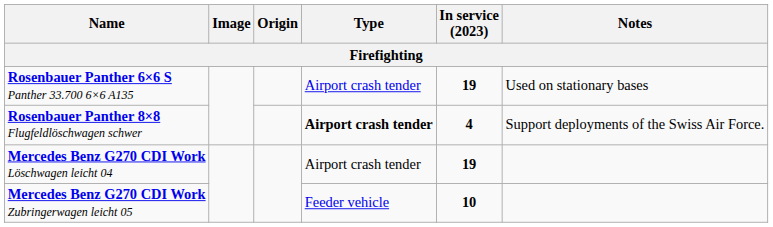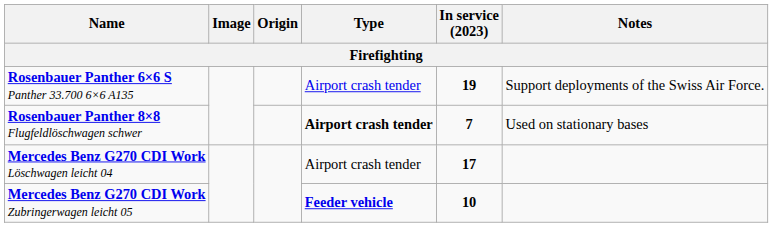 <table class="wikitable">
 <tr>
 <th>Name</th>
 <th>Image</th>
 <th>Origin</th>
 <th>Type</th>
 <th>In service<br>(2023)</th>
 <th>Notes</th>
 </tr>
 <tr>
 <th colspan="6">Firefighting</th>
 </tr>
 <tr>
 <td><a href='#'><strong>Rosenbauer Panther  6×6 S</strong></a><br><small><em>Panther 33.700 6×6 A135</em></small></td>
 <td rowspan="2" style="text-align: center; "></td>
 <td></td>
 <td><a href='#'>Airport crash tender</a></td>
 <td style="text-align: center; "><strong>19</strong></td>
-<td>Used on stationary bases</td>
+<td>Support deployments of the Swiss Air Force. </td>
 </tr>
 <tr>
 <td><a href='#'><strong>Rosenbauer Panther 8×8</strong></a><br><small><em>Flugfeldlöschwagen schwer</em></small></td>
 <td></td>
 <td><strong>Airport crash tender</strong></td>
-<td style="text-align: center; "><strong>4</strong></td>
-<td>Support deployments of the Swiss Air Force. </td>
+<td style="text-align: center; "><strong>7</strong></td>
+<td>Used on stationary bases</td>
 </tr>
 <tr>
 <td><a href='#'><strong>Mercedes Benz G270 CDI Work</strong></a><br><small><em>Löschwagen leicht 04</em></small></td>
 <td rowspan="2" style="text-align: center; "></td>
 <td rowspan="2"></td>
 <td>Airport crash tender</td>
-<td style="text-align: center; "><strong>19</strong></td>
+<td style="text-align: center; "><strong>17</strong></td>
 <td></td>
 </tr>
 <tr>
 <td><a href='#'><strong>Mercedes Benz G270 CDI Work</strong></a><br><small><em>Zubringerwagen leicht 05</em></small></td>
-<td><a href='#'>Feeder vehicle</a></td>
+<td><strong><a href='#'>Feeder vehicle</a></strong></td>
 <td style="text-align: center; "><strong>10</strong></td>
 <td></td>
 </tr>
 </table>
